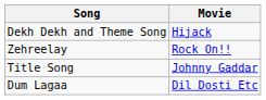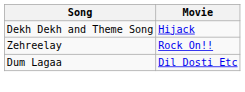 <table class="wikitable" border="1">
 <tr>
 <th>Song</th>
 <th>Movie</th>
 </tr>
 <tr>
 <td>Dekh Dekh and Theme Song</td>
 <td><a href='#'>Hijack</a></td>
 </tr>
 <tr>
 <td>Zehreelay</td>
 <td><a href='#'>Rock On!!</a></td>
 </tr>
 <tr>
-<td>Title Song</td>
-<td><a href='#'>Johnny Gaddar</a></td>
-</tr>
-<tr>
 <td>Dum Lagaa</td>
 <td><a href='#'>Dil Dosti Etc</a></td>
 </tr>
 </table>
